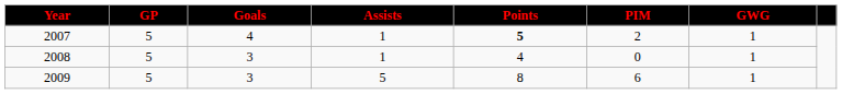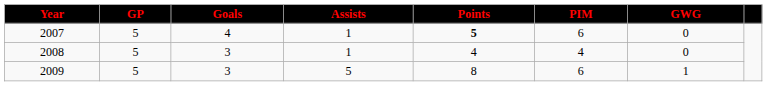 <table class="wikitable" style="width:80%;">
 <tr style="text-align:center; background:black; color:red;">
 <td><strong>Year</strong></td>
 <td><strong>GP</strong></td>
 <td><strong>Goals</strong></td>
 <td><strong>Assists</strong></td>
 <td><strong>Points</strong></td>
 <td><strong>PIM</strong></td>
 <td><strong>GWG</strong></td>
 <td></td>
 </tr>
 <tr style="text-align:center;" bgcolor="">
 <td>2007</td>
 <td>5</td>
 <td>4</td>
 <td>1</td>
 <td><strong>5</strong></td>
-<td>2</td>
-<td>1</td>
+<td>6</td>
+<td>0</td>
 </tr>
 <tr style="text-align:center;" bgcolor="">
 <td>2008</td>
 <td>5</td>
 <td>3</td>
 <td>1</td>
 <td>4</td>
+<td>4</td>
 <td>0</td>
-<td>1</td>
 </tr>
 <tr style="text-align:center;" bgcolor="">
 <td>2009</td>
 <td>5</td>
 <td>3</td>
 <td>5</td>
 <td>8</td>
 <td>6</td>
 <td>1</td>
 </tr>
 </table>
